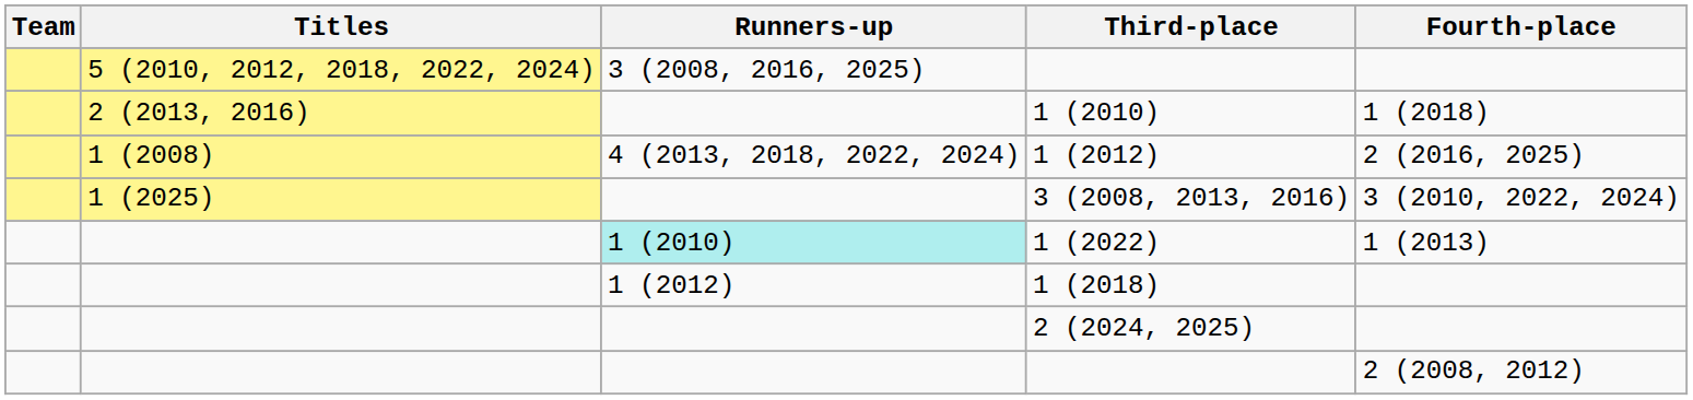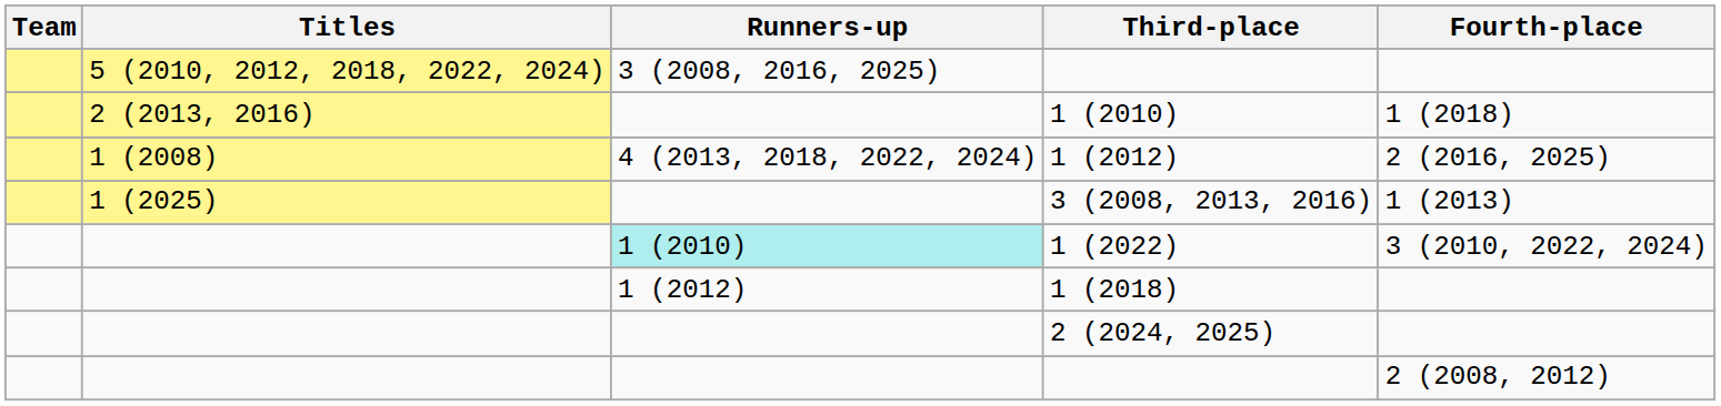 <table class="wikitable">
 <tr>
 <th>Team</th>
 <th>Titles</th>
 <th>Runners-up</th>
 <th>Third-place</th>
 <th>Fourth-place</th>
 </tr>
 <tr>
 <td bgcolor=#FFF68F></td>
 <td bgcolor=#FFF68F>5 (2010, 2012, 2018, 2022, 2024)</td>
 <td>3 (2008, 2016, 2025)</td>
 <td></td>
 <td></td>
 </tr>
 <tr>
 <td bgcolor=#FFF68F></td>
 <td bgcolor=#FFF68F>2 (2013, 2016)</td>
 <td></td>
 <td>1 (2010)</td>
 <td>1 (2018)</td>
 </tr>
 <tr>
 <td bgcolor=#FFF68F></td>
 <td bgcolor=#FFF68F>1 (2008)</td>
 <td>4 (2013, 2018, 2022, 2024)</td>
 <td>1 (2012)</td>
 <td>2 (2016, 2025)</td>
 </tr>
 <tr>
 <td bgcolor=#FFF68F></td>
 <td bgcolor=#FFF68F>1 (2025)</td>
 <td></td>
 <td>3 (2008, 2013, 2016)</td>
-<td>3 (2010, 2022, 2024)</td>
+<td>1 (2013)</td>
 </tr>
 <tr>
 <td></td>
 <td></td>
 <td style="background: paleturquoise;">1 (2010)</td>
 <td>1 (2022)</td>
-<td>1 (2013)</td>
+<td>3 (2010, 2022, 2024)</td>
 </tr>
 <tr>
 <td></td>
 <td></td>
 <td>1 (2012)</td>
 <td>1 (2018)</td>
 <td></td>
 </tr>
 <tr>
 <td></td>
 <td></td>
 <td></td>
 <td>2 (2024, 2025)</td>
 <td></td>
 </tr>
 <tr>
 <td></td>
 <td></td>
 <td></td>
 <td></td>
 <td>2 (2008, 2012)</td>
 </tr>
 </table>
